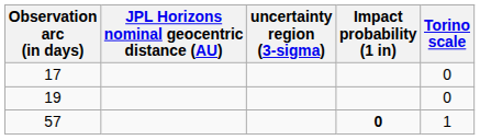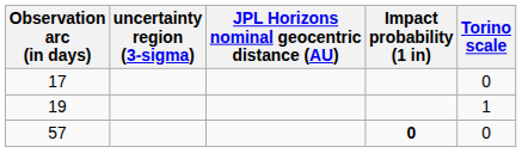 <table class="wikitable" style="text-align:center; font-size: 0.9em;">
 <tr>
 <th>Observation<br>arc<br>(in days)</th>
+<th>uncertainty<br>region<br>(<a href='#'>3-sigma</a>)</th>
 <th><a href='#'>JPL Horizons</a><br><a href='#'>nominal</a> geocentric<br>distance (<a href='#'>AU</a>)</th>
-<th>uncertainty<br>region<br>(<a href='#'>3-sigma</a>)</th>
 <th>Impact<br>probability<br>(1 in)</th>
 <th><a href='#'>Torino<br>scale</a></th>
 </tr>
 <tr>
 <td>17</td>
 <td></td>
 <td></td>
 <td></td>
 <td>0</td>
 </tr>
 <tr>
 <td>19</td>
 <td></td>
 <td></td>
 <td></td>
-<td>0</td>
+<td>1</td>
 </tr>
 <tr>
 <td>57</td>
 <td></td>
 <td></td>
 <td><strong>0</strong></td>
-<td>1</td>
+<td>0</td>
 </tr>
 </table>
